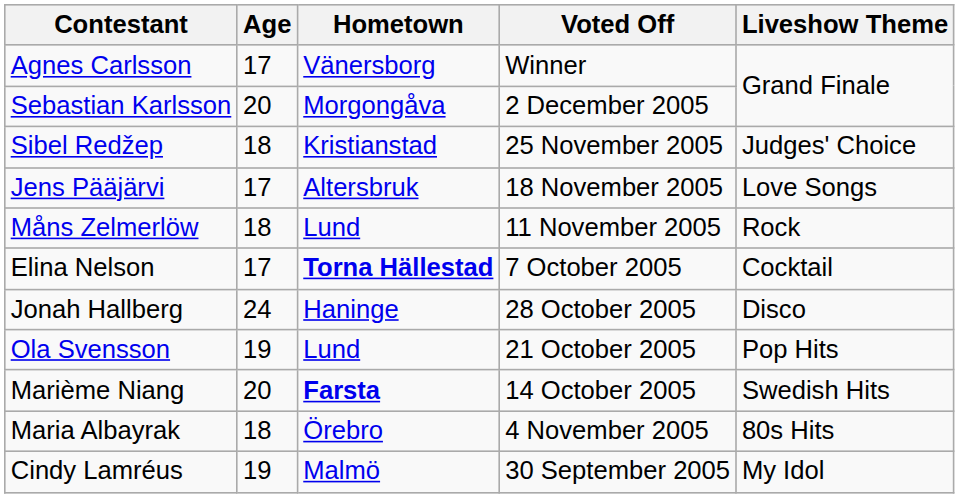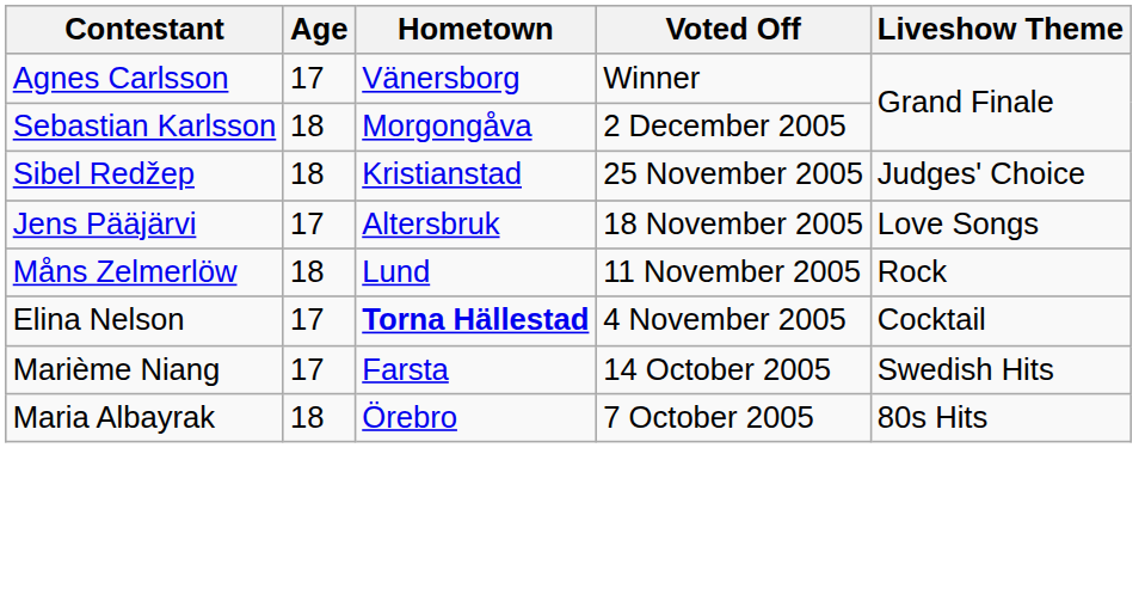 <table class="wikitable">
 <tr>
 <th>Contestant</th>
 <th>Age</th>
 <th>Hometown</th>
 <th>Voted Off</th>
 <th>Liveshow Theme</th>
 </tr>
 <tr>
 <td><a href='#'>Agnes Carlsson</a></td>
 <td>17</td>
 <td><a href='#'>Vänersborg</a></td>
 <td>Winner</td>
 <td rowspan="2">Grand Finale</td>
 </tr>
 <tr>
 <td><a href='#'>Sebastian Karlsson</a></td>
-<td>20</td>
+<td>18</td>
 <td><a href='#'>Morgongåva</a></td>
 <td>2 December 2005</td>
 </tr>
 <tr>
 <td><a href='#'>Sibel Redžep</a></td>
 <td>18</td>
 <td><a href='#'>Kristianstad</a></td>
 <td>25 November 2005</td>
 <td>Judges' Choice</td>
 </tr>
 <tr>
 <td><a href='#'>Jens Pääjärvi</a></td>
 <td>17</td>
 <td><a href='#'>Altersbruk</a></td>
 <td>18 November 2005</td>
 <td>Love Songs</td>
 </tr>
 <tr>
 <td><a href='#'>Måns Zelmerlöw</a></td>
 <td>18</td>
 <td><a href='#'>Lund</a></td>
 <td>11 November 2005</td>
 <td>Rock</td>
 </tr>
 <tr>
 <td>Elina Nelson</td>
 <td>17</td>
 <td><strong><a href='#'>Torna Hällestad</a></strong></td>
-<td>7 October 2005</td>
+<td>4 November 2005</td>
 <td>Cocktail</td>
 </tr>
 <tr>
-<td>Jonah Hallberg</td>
-<td>24</td>
-<td><a href='#'>Haninge</a></td>
-<td>28 October 2005</td>
-<td>Disco</td>
-</tr>
-<tr>
-<td><a href='#'>Ola Svensson</a></td>
-<td>19</td>
-<td><a href='#'>Lund</a></td>
-<td>21 October 2005</td>
-<td>Pop Hits</td>
-</tr>
-<tr>
 <td>Marième Niang</td>
-<td>20</td>
-<td><strong><a href='#'>Farsta</a></strong></td>
+<td>17</td>
+<td><a href='#'>Farsta</a></td>
 <td>14 October 2005</td>
 <td>Swedish Hits</td>
 </tr>
 <tr>
 <td>Maria Albayrak</td>
 <td>18</td>
 <td><a href='#'>Örebro</a></td>
-<td>4 November 2005</td>
+<td>7 October 2005</td>
 <td>80s Hits</td>
 </tr>
-<tr>
-<td>Cindy Lamréus</td>
-<td>19</td>
-<td><a href='#'>Malmö</a></td>
-<td>30 September 2005</td>
-<td>My Idol</td>
-</tr>
 </table>
